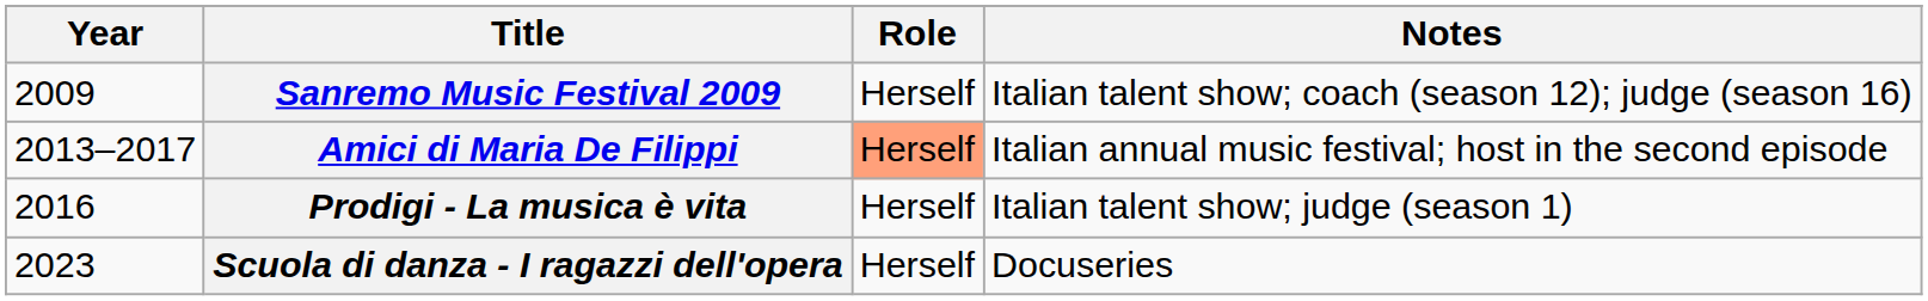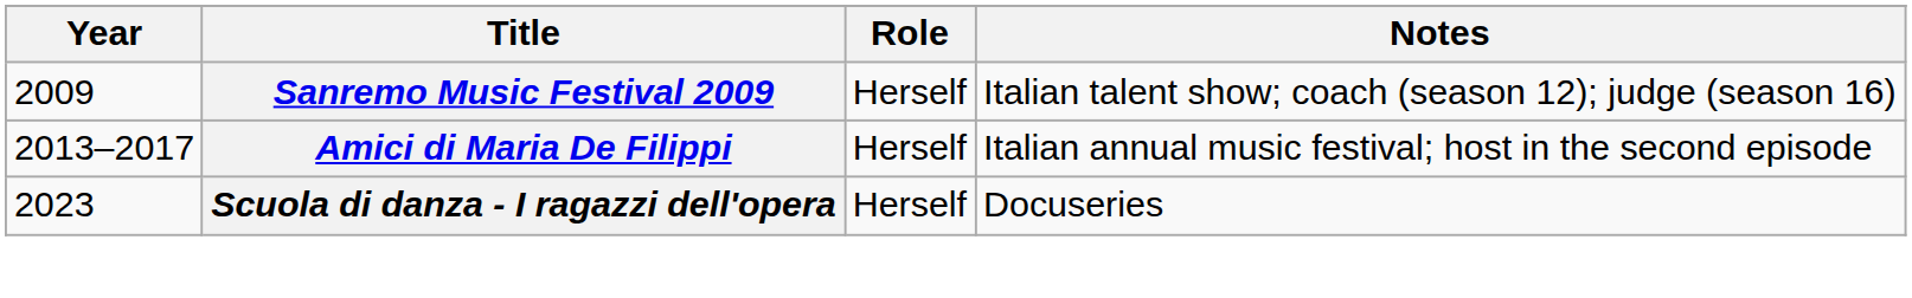 <table class="wikitable">
 <tr>
 </tr>
 <tr>
 <th>Year</th>
 <th>Title</th>
 <th>Role</th>
 <th>Notes</th>
 </tr>
 <tr>
 <td>2009</td>
 <th><em><a href='#'>Sanremo Music Festival 2009</a></em></th>
 <td>Herself</td>
 <td>Italian talent show; coach (season 12); judge (season 16)</td>
 </tr>
 <tr>
 <td>2013–2017</td>
 <th><em><a href='#'>Amici di Maria De Filippi</a></em></th>
-<td style="background: lightsalmon;">Herself</td>
+<td>Herself</td>
 <td>Italian annual music festival; host in the second episode</td>
-</tr>
-<tr>
-<td>2016</td>
-<th><em>Prodigi - La musica è vita</em></th>
-<td>Herself</td>
-<td>Italian talent show; judge (season 1)</td>
 </tr>
 <tr>
 <td>2023</td>
 <th><em>Scuola di danza - I ragazzi dell'opera</em></th>
 <td>Herself</td>
 <td>Docuseries</td>
 </tr>
 </table>
